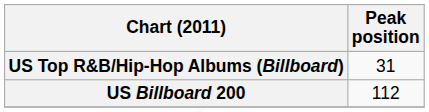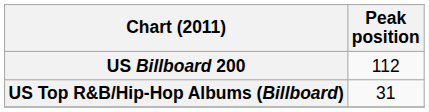 <table class="wikitable sortable plainrowheaders">
 <tr>
 <th scope="col">Chart (2011)</th>
 <th scope="col">Peak<br>position</th>
 </tr>
 <tr>
+<th scope="row">US <em>Billboard</em> 200</th>
+<td style="text-align:center;">112</td>
+</tr>
+<tr>
 <th scope="row">US Top R&B/Hip-Hop Albums (<em>Billboard</em>)</th>
 <td style="text-align:center;">31</td>
 </tr>
 <tr>
-<th scope="row">US <em>Billboard</em> 200</th>
-<td style="text-align:center;">112</td>
-</tr>
-<tr>
 </tr>
 </table>
